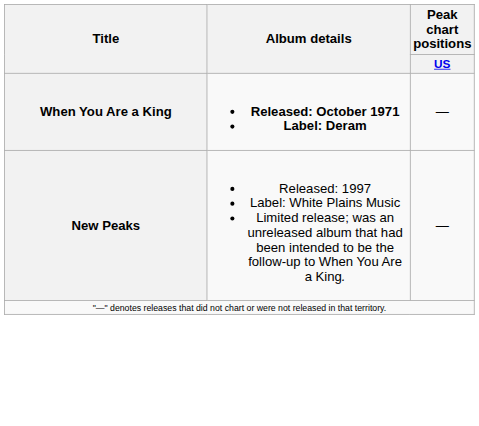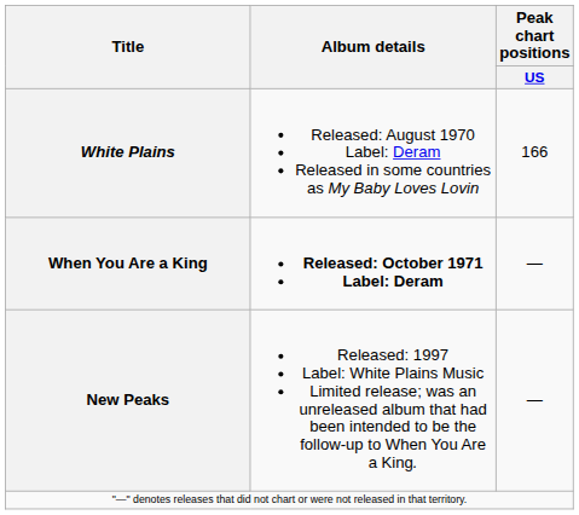 <table class="wikitable plainrowheaders" style="text-align:center;">
 <tr>
 <th rowspan="2" scope="col" style="width:15em;">Title</th>
 <th rowspan="2" scope="col" style="width:15em;">Album details</th>
 <th>Peak chart positions</th>
 </tr>
 <tr>
 <th scope="col" style="width:2em;font-size:90%;"><a href='#'>US</a><br></th>
+</tr>
+<tr>
+<th scope="row"><em>White Plains</em></th>
+<td><br><ul><li>Released: August 1970</li><li>Label: <a href='#'>Deram</a></li><li>Released in some countries as <em>My Baby Loves Lovin<strong></li></ul></td>
+<td>166</td>
 </tr>
 <tr>
 <th scope="row"></em>When You Are a King<em></th>
 <td><strong><br><ul><li>Released: October 1971</li><li>Label: Deram</li></ul></strong></td>
 <td>—</td>
 </tr>
 <tr>
 <th scope="row"></em>New Peaks<em></th>
 <td><br><ul><li>Released: 1997</li><li>Label: White Plains Music</li><li>Limited release; was an unreleased album that had been intended to be the follow-up to </em>When You Are a King<em>.</li></ul></td>
 <td>—</td>
 </tr>
 <tr>
 <td colspan="3" style="font-size:8pt">"—" denotes releases that did not chart or were not released in that territory.</td>
 </tr>
 </table>
